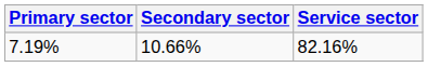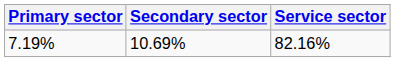 <table class="wikitable" border="1">
 <tr>
 <th><a href='#'>Primary sector</a></th>
 <th><a href='#'>Secondary sector</a></th>
 <th><a href='#'>Service sector</a></th>
 </tr>
 <tr>
 <td>7.19%</td>
-<td>10.66%</td>
+<td>10.69%</td>
 <td>82.16%</td>
 </tr>
 <tr>
 </tr>
 </table>
